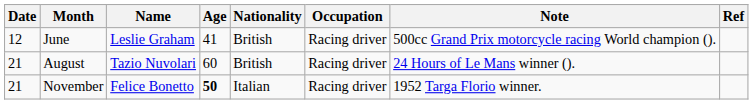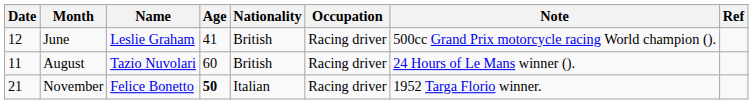 <table class="wikitable" style="font-size:85%;">
 <tr>
 <th>Date</th>
 <th>Month</th>
 <th>Name</th>
 <th>Age</th>
 <th>Nationality</th>
 <th>Occupation</th>
 <th>Note</th>
 <th>Ref</th>
 </tr>
 <tr>
 <td>12</td>
 <td>June</td>
 <td><a href='#'>Leslie Graham</a></td>
 <td>41</td>
 <td>British</td>
 <td>Racing driver</td>
 <td>500cc <a href='#'>Grand Prix motorcycle racing</a> World champion ().</td>
 <td></td>
 </tr>
 <tr>
-<td>21</td>
+<td>11</td>
 <td>August</td>
 <td><a href='#'>Tazio Nuvolari</a></td>
 <td>60</td>
 <td>British</td>
 <td>Racing driver</td>
 <td><a href='#'>24 Hours of Le Mans</a> winner ().</td>
 <td></td>
 </tr>
 <tr>
 <td>21</td>
 <td>November</td>
 <td><a href='#'>Felice Bonetto</a></td>
 <td><strong>50</strong></td>
 <td>Italian</td>
 <td>Racing driver</td>
 <td>1952 <a href='#'>Targa Florio</a> winner.</td>
 <td></td>
 </tr>
 </table>
